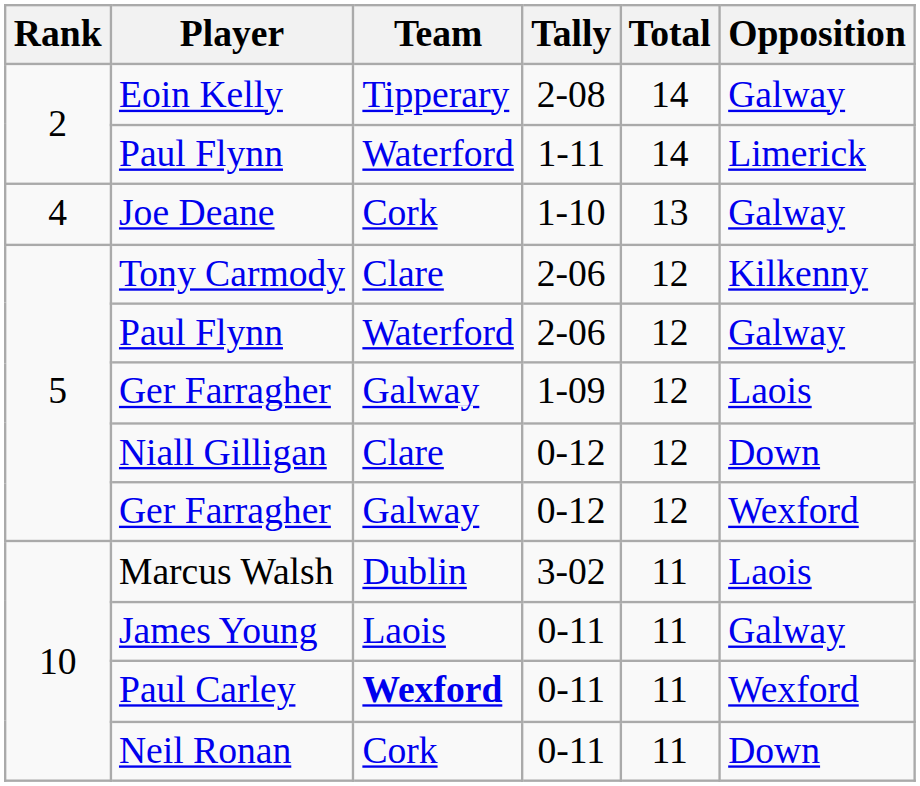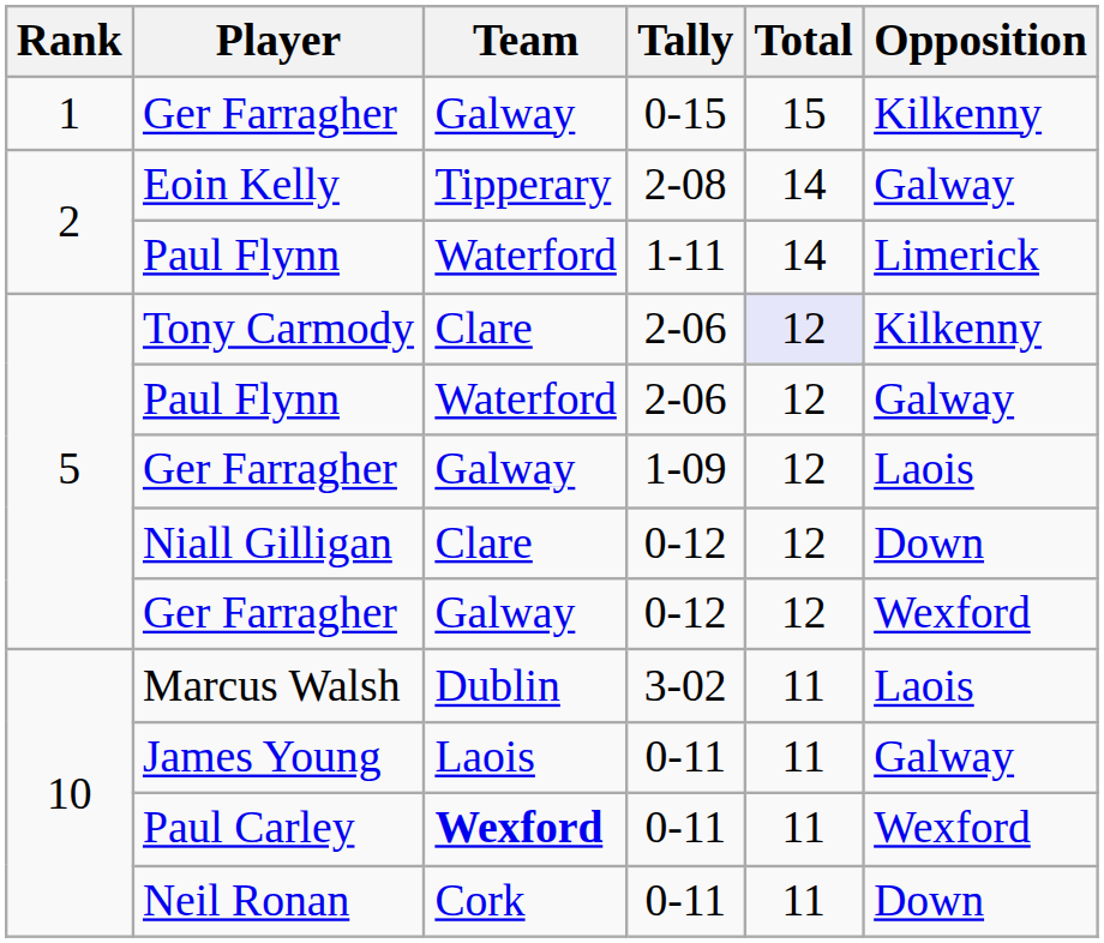 <table class="wikitable">
 <tr>
 <th>Rank</th>
 <th>Player</th>
 <th>Team</th>
 <th>Tally</th>
 <th>Total</th>
 <th>Opposition</th>
+</tr>
+<tr>
+<td rowspan=1 align=center>1</td>
+<td><a href='#'>Ger Farragher</a></td>
+<td><a href='#'>Galway</a></td>
+<td align=center>0-15</td>
+<td align=center>15</td>
+<td><a href='#'>Kilkenny</a></td>
 </tr>
 <tr>
 <td rowspan=2 align=center>2</td>
 <td><a href='#'>Eoin Kelly</a></td>
 <td><a href='#'>Tipperary</a></td>
 <td align=center>2-08</td>
 <td align=center>14</td>
 <td><a href='#'>Galway</a></td>
 </tr>
 <tr>
 <td><a href='#'>Paul Flynn</a></td>
 <td><a href='#'>Waterford</a></td>
 <td align=center>1-11</td>
 <td align=center>14</td>
 <td><a href='#'>Limerick</a></td>
 </tr>
 <tr>
-<td rowspan=1 align=center>4</td>
-<td><a href='#'>Joe Deane</a></td>
-<td><a href='#'>Cork</a></td>
-<td align=center>1-10</td>
-<td align=center>13</td>
-<td><a href='#'>Galway</a></td>
-</tr>
-<tr>
 <td rowspan=5 align=center>5</td>
 <td><a href='#'>Tony Carmody</a></td>
 <td><a href='#'>Clare</a></td>
 <td align=center>2-06</td>
-<td align=center>12</td>
+<td align=center style="background: lavender;">12</td>
 <td><a href='#'>Kilkenny</a></td>
 </tr>
 <tr>
 <td><a href='#'>Paul Flynn</a></td>
 <td><a href='#'>Waterford</a></td>
 <td align=center>2-06</td>
 <td align=center>12</td>
 <td><a href='#'>Galway</a></td>
 </tr>
 <tr>
 <td><a href='#'>Ger Farragher</a></td>
 <td><a href='#'>Galway</a></td>
 <td align=center>1-09</td>
 <td align=center>12</td>
 <td><a href='#'>Laois</a></td>
 </tr>
 <tr>
 <td><a href='#'>Niall Gilligan</a></td>
 <td><a href='#'>Clare</a></td>
 <td align=center>0-12</td>
 <td align=center>12</td>
 <td><a href='#'>Down</a></td>
 </tr>
 <tr>
 <td><a href='#'>Ger Farragher</a></td>
 <td><a href='#'>Galway</a></td>
 <td align=center>0-12</td>
 <td align=center>12</td>
 <td><a href='#'>Wexford</a></td>
 </tr>
 <tr>
 <td rowspan=4 align=center>10</td>
 <td>Marcus Walsh</td>
 <td><a href='#'>Dublin</a></td>
 <td align=center>3-02</td>
 <td align=center>11</td>
 <td><a href='#'>Laois</a></td>
 </tr>
 <tr>
 <td><a href='#'>James Young</a></td>
 <td><a href='#'>Laois</a></td>
 <td align=center>0-11</td>
 <td align=center>11</td>
 <td><a href='#'>Galway</a></td>
 </tr>
 <tr>
 <td><a href='#'>Paul Carley</a></td>
 <td><strong><a href='#'>Wexford</a></strong></td>
 <td align=center>0-11</td>
 <td align=center>11</td>
 <td><a href='#'>Wexford</a></td>
 </tr>
 <tr>
 <td><a href='#'>Neil Ronan</a></td>
 <td><a href='#'>Cork</a></td>
 <td align=center>0-11</td>
 <td align=center>11</td>
 <td><a href='#'>Down</a></td>
 </tr>
 </table>
